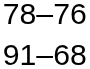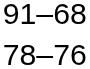 <table style="text-align:center">
 <tr>
 <th width=200></th>
 <th width=100></th>
 <th width=200></th>
 </tr>
 <tr>
 <td align=right><strong></strong></td>
-<td align=center>78–76</td>
+<td align=center>91–68</td>
 <td align=left></td>
 </tr>
 <tr>
 <td align=right><strong></strong></td>
-<td align=center>91–68</td>
+<td align=center>78–76</td>
 <td align=left></td>
 </tr>
 </table>
